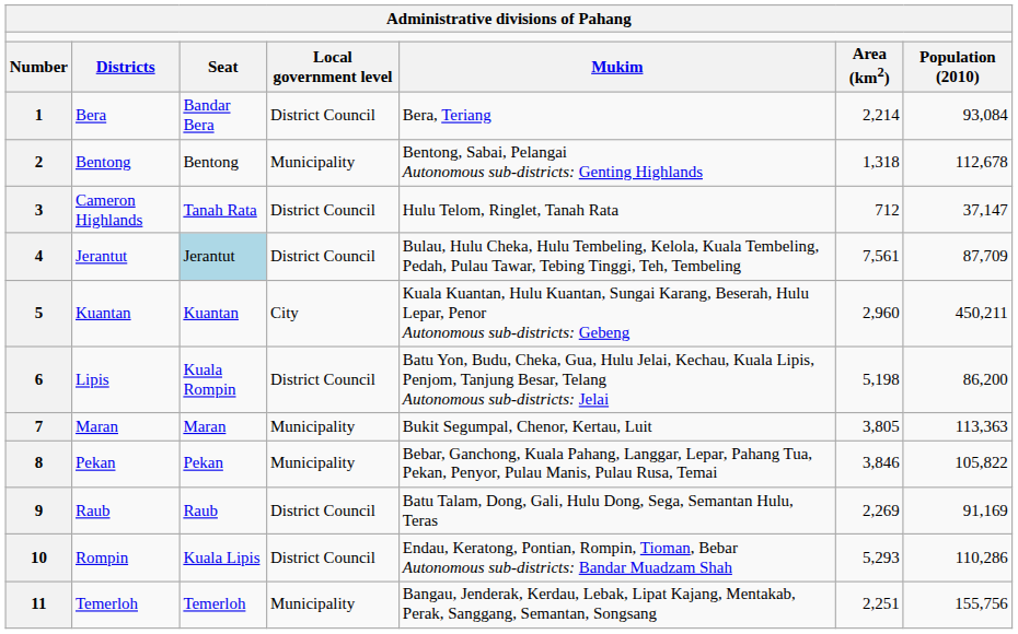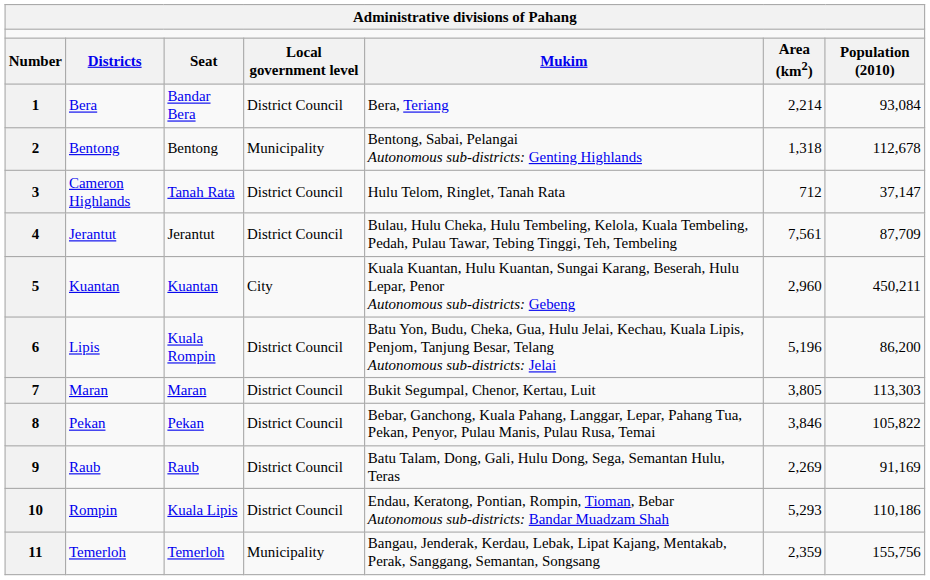 <table class="wikitable" style="margin:1em auto 1em auto; width:65%; font-size:smaller; text-align:left">
 <tr>
 <th colspan=7>Administrative divisions of Pahang</th>
 </tr>
 <tr>
 <td colspan=7 style="font-size:larger" align="center"></td>
 </tr>
 <tr style="background:#efefef;">
 <th>Number</th>
 <th><a href='#'>Districts</a></th>
 <th>Seat</th>
 <th>Local government level</th>
 <th><a href='#'>Mukim</a></th>
 <th>Area (km<sup>2</sup>)</th>
 <th>Population (2010)</th>
 </tr>
 <tr>
 <th>1</th>
 <td><a href='#'>Bera</a></td>
 <td><a href='#'>Bandar Bera</a></td>
 <td>District Council</td>
 <td>Bera, <a href='#'>Teriang</a></td>
 <td align="right">2,214</td>
 <td align="right">93,084</td>
 </tr>
 <tr>
 <th>2</th>
 <td><a href='#'>Bentong</a></td>
 <td>Bentong</td>
 <td>Municipality</td>
 <td>Bentong, Sabai, Pelangai<br><em>Autonomous sub-districts:</em> <a href='#'>Genting Highlands</a></td>
 <td align="right">1,318</td>
 <td align="right">112,678</td>
 </tr>
 <tr>
 <th>3</th>
 <td><a href='#'>Cameron Highlands</a></td>
 <td><a href='#'>Tanah Rata</a></td>
 <td>District Council</td>
 <td>Hulu Telom, Ringlet, Tanah Rata</td>
 <td align="right">712</td>
 <td align="right">37,147</td>
 </tr>
 <tr>
 <th>4</th>
 <td><a href='#'>Jerantut</a></td>
-<td style="background: lightblue;">Jerantut</td>
+<td>Jerantut</td>
 <td>District Council</td>
 <td>Bulau, Hulu Cheka, Hulu Tembeling, Kelola, Kuala Tembeling, Pedah, Pulau Tawar, Tebing Tinggi, Teh, Tembeling</td>
 <td align="right">7,561</td>
 <td align="right">87,709</td>
 </tr>
 <tr>
 <th>5</th>
 <td><a href='#'>Kuantan</a></td>
 <td><a href='#'>Kuantan</a></td>
 <td>City</td>
 <td>Kuala Kuantan, Hulu Kuantan, Sungai Karang, Beserah, Hulu Lepar, Penor <br><em>Autonomous sub-districts:</em> <a href='#'>Gebeng</a></td>
 <td align="right">2,960</td>
 <td align="right">450,211</td>
 </tr>
 <tr>
 <th>6</th>
 <td><a href='#'>Lipis</a></td>
 <td><a href='#'>Kuala Rompin</a></td>
 <td>District Council</td>
 <td>Batu Yon, Budu, Cheka, Gua, Hulu Jelai, Kechau, Kuala Lipis, Penjom, Tanjung Besar, Telang<br><em>Autonomous sub-districts:</em> <a href='#'>Jelai</a></td>
-<td align="right">5,198</td>
+<td align="right">5,196</td>
 <td align="right">86,200</td>
 </tr>
 <tr>
 <th>7</th>
 <td><a href='#'>Maran</a></td>
 <td><a href='#'>Maran</a></td>
-<td>Municipality</td>
+<td>District Council</td>
 <td>Bukit Segumpal, Chenor, Kertau, Luit</td>
 <td align="right">3,805</td>
-<td align="right">113,363</td>
+<td align="right">113,303</td>
 </tr>
 <tr>
 <th>8</th>
 <td><a href='#'>Pekan</a></td>
 <td><a href='#'>Pekan</a></td>
-<td>Municipality</td>
+<td>District Council</td>
 <td>Bebar, Ganchong, Kuala Pahang, Langgar, Lepar, Pahang Tua, Pekan, Penyor, Pulau Manis, Pulau Rusa, Temai</td>
 <td align="right">3,846</td>
 <td align="right">105,822</td>
 </tr>
 <tr>
 <th>9</th>
 <td><a href='#'>Raub</a></td>
 <td><a href='#'>Raub</a></td>
 <td>District Council</td>
 <td>Batu Talam, Dong, Gali, Hulu Dong, Sega, Semantan Hulu, Teras</td>
 <td align="right">2,269</td>
 <td align="right">91,169</td>
 </tr>
 <tr>
 <th>10</th>
 <td><a href='#'>Rompin</a></td>
 <td><a href='#'>Kuala Lipis</a></td>
 <td>District Council</td>
 <td>Endau, Keratong, Pontian, Rompin, <a href='#'>Tioman</a>, Bebar<br><em>Autonomous sub-districts:</em> <a href='#'>Bandar Muadzam Shah</a></td>
 <td align="right">5,293</td>
-<td align="right">110,286</td>
+<td align="right">110,186</td>
 </tr>
 <tr>
 <th>11</th>
 <td><a href='#'>Temerloh</a></td>
 <td><a href='#'>Temerloh</a></td>
 <td>Municipality</td>
 <td>Bangau, Jenderak, Kerdau, Lebak, Lipat Kajang, Mentakab, Perak, Sanggang, Semantan, Songsang</td>
-<td align="right">2,251</td>
+<td align="right">2,359</td>
 <td align="right">155,756</td>
 </tr>
 </table>
